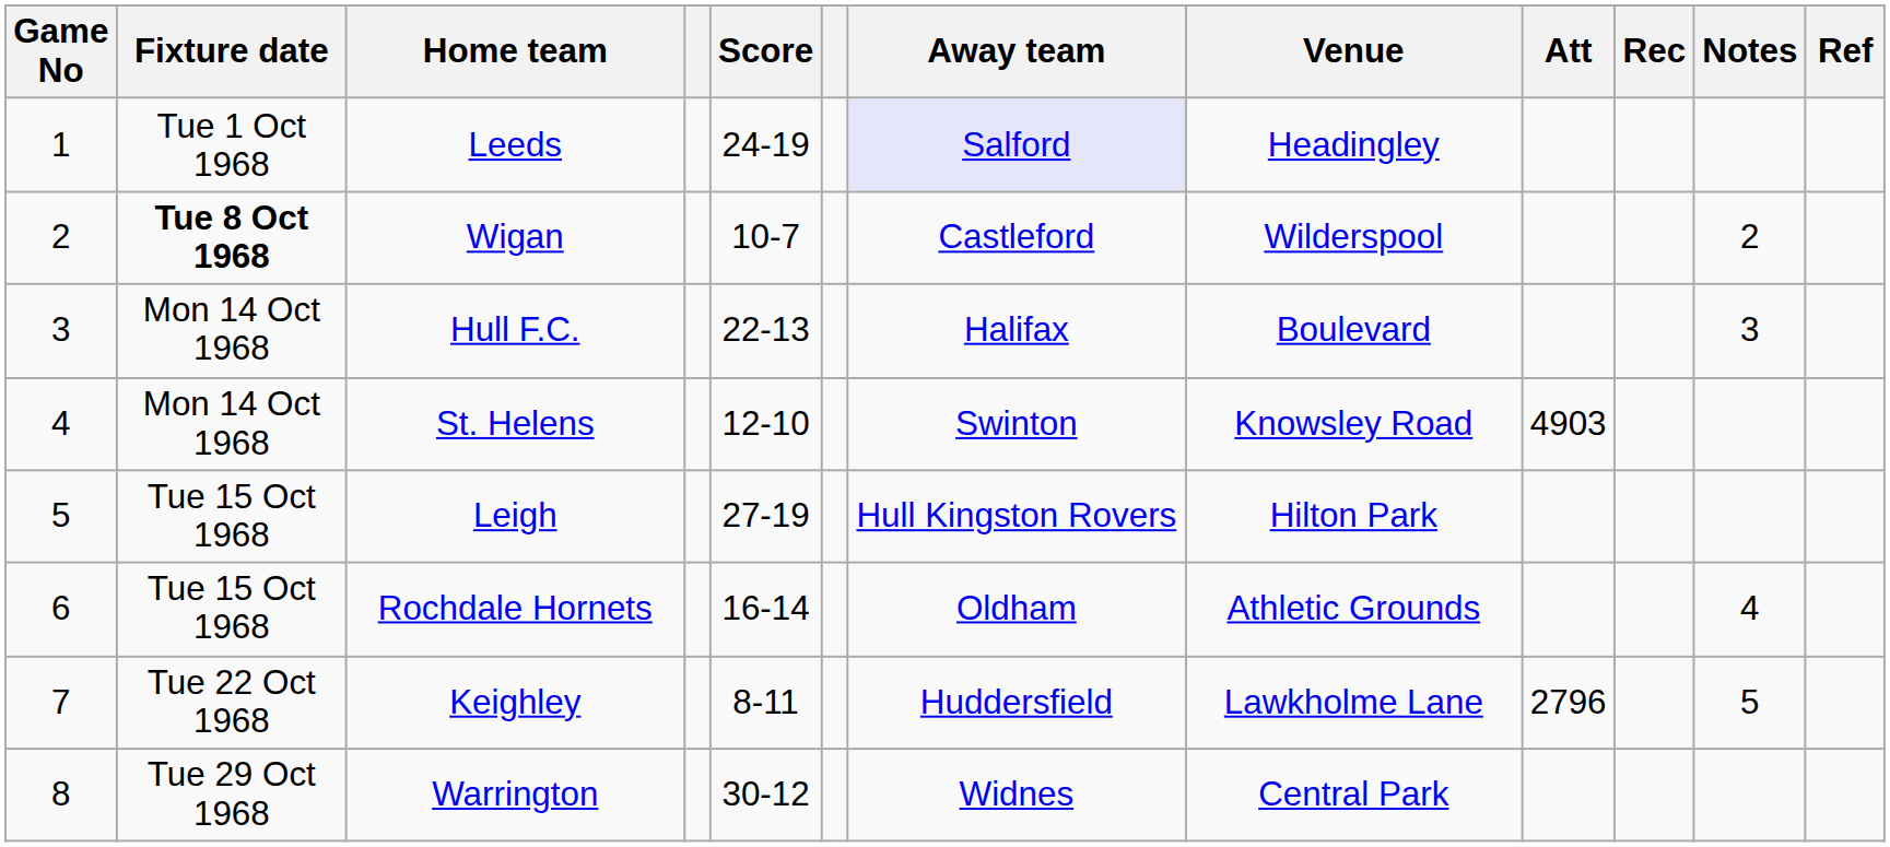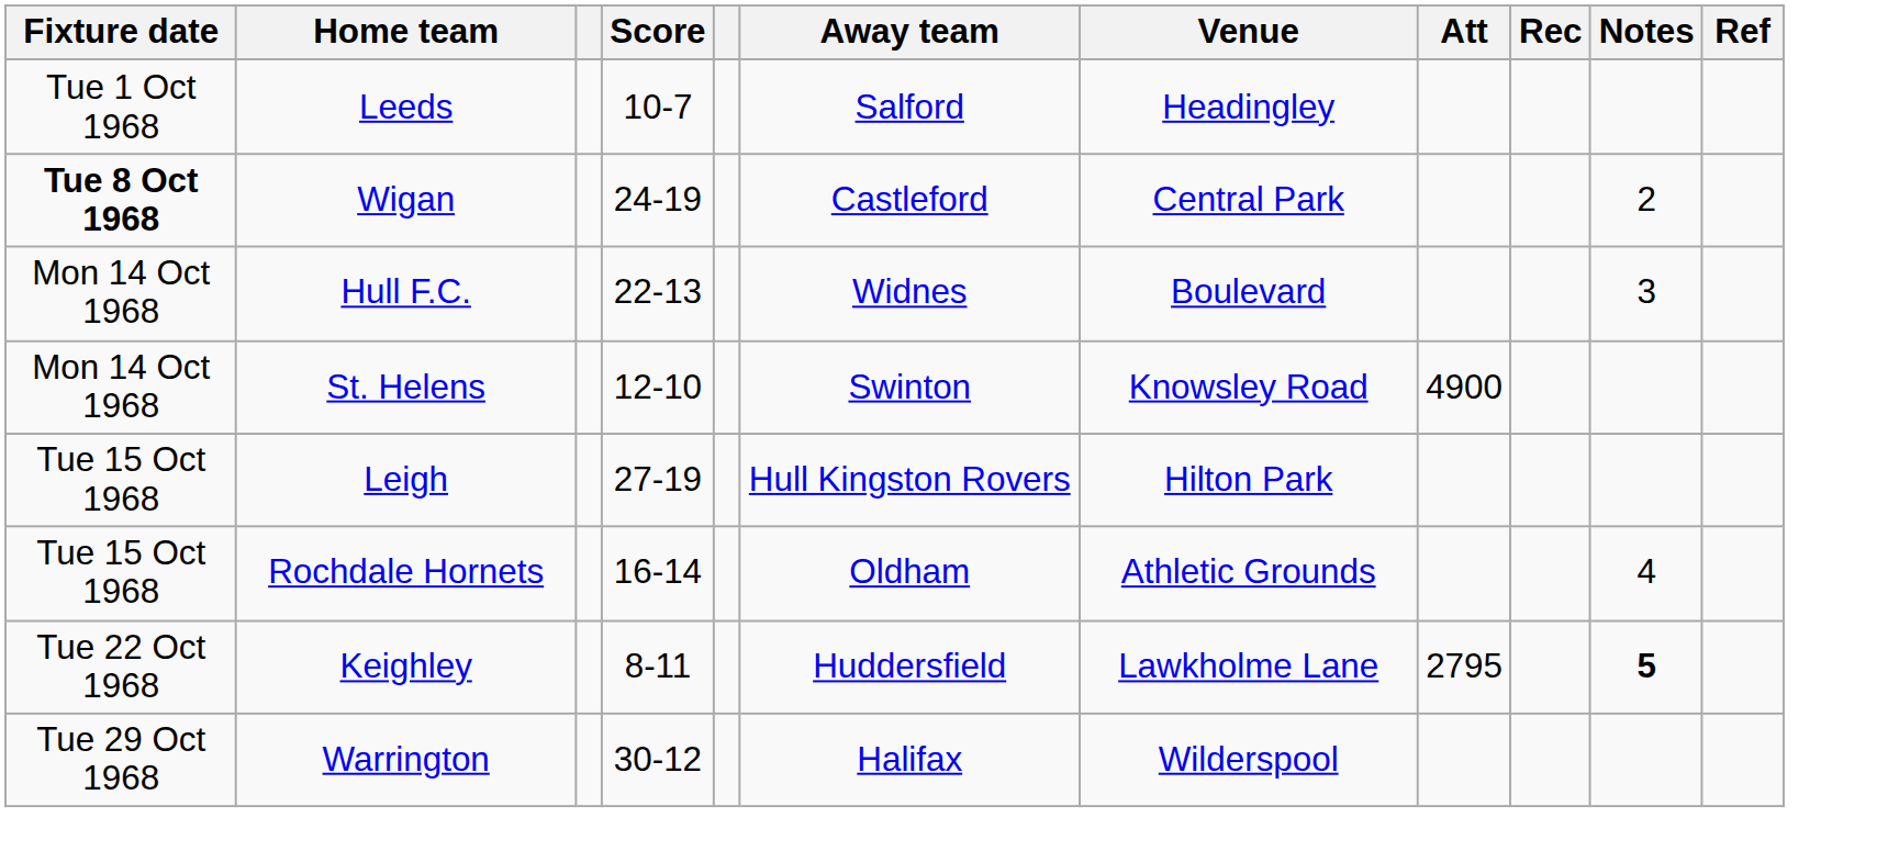 <table class="wikitable" style="text-align:center;">
 <tr>
-<th width=20 abbr="No">Game No</th>
 <th width=100 abbr="Date">Fixture date</th>
 <th width=150 abbr="Home team">Home team</th>
 <th width=5 abbr="space"></th>
 <th width=20 abbr="Score">Score</th>
 <th width=5 abbr="space"></th>
 <th width=150 abbr="Away team">Away team</th>
 <th width=150 abbr="Venue">Venue</th>
 <th width=30 abbr="Att">Att</th>
 <th width=30 abbr="Rec">Rec</th>
 <th width=20 abbr="Notes">Notes</th>
 <th width=30 abbr="Ref">Ref</th>
 </tr>
 <tr>
-<td>1</td>
 <td>Tue 1 Oct 1968</td>
 <td><a href='#'>Leeds</a></td>
 <td></td>
-<td>24-19</td>
+<td>10-7</td>
 <td></td>
-<td style="background: lavender;"><a href='#'>Salford</a></td>
+<td><a href='#'>Salford</a></td>
 <td><a href='#'>Headingley</a></td>
 <td></td>
 <td></td>
 <td></td>
 <td></td>
 </tr>
 <tr>
-<td>2</td>
 <td><strong>Tue 8 Oct 1968</strong></td>
 <td><a href='#'>Wigan</a></td>
 <td></td>
-<td>10-7</td>
+<td>24-19</td>
 <td></td>
 <td><a href='#'>Castleford</a></td>
-<td><a href='#'>Wilderspool</a></td>
+<td><a href='#'>Central Park</a></td>
 <td></td>
 <td></td>
 <td>2</td>
 <td></td>
 </tr>
 <tr>
-<td>3</td>
 <td>Mon 14 Oct 1968</td>
 <td><a href='#'>Hull F.C.</a></td>
 <td></td>
 <td>22-13</td>
 <td></td>
-<td><a href='#'>Halifax</a></td>
+<td><a href='#'>Widnes</a></td>
 <td><a href='#'>Boulevard</a></td>
 <td></td>
 <td></td>
 <td>3</td>
 <td></td>
 </tr>
 <tr>
-<td>4</td>
 <td>Mon 14 Oct 1968</td>
 <td><a href='#'>St. Helens</a></td>
 <td></td>
 <td>12-10</td>
 <td></td>
 <td><a href='#'>Swinton</a></td>
 <td><a href='#'>Knowsley Road</a></td>
-<td>4903</td>
+<td>4900</td>
 <td></td>
 <td></td>
 <td></td>
 </tr>
 <tr>
-<td>5</td>
 <td>Tue 15 Oct 1968</td>
 <td><a href='#'>Leigh</a></td>
 <td></td>
 <td>27-19</td>
 <td></td>
 <td><a href='#'>Hull Kingston Rovers</a></td>
 <td><a href='#'>Hilton Park</a></td>
 <td></td>
 <td></td>
 <td></td>
 <td></td>
 </tr>
 <tr>
-<td>6</td>
 <td>Tue 15 Oct 1968</td>
 <td><a href='#'>Rochdale Hornets</a></td>
 <td></td>
 <td>16-14</td>
 <td></td>
 <td><a href='#'>Oldham</a></td>
 <td><a href='#'>Athletic Grounds</a></td>
 <td></td>
 <td></td>
 <td>4</td>
 <td></td>
 </tr>
 <tr>
-<td>7</td>
 <td>Tue 22 Oct 1968</td>
 <td><a href='#'>Keighley</a></td>
 <td></td>
 <td>8-11</td>
 <td></td>
 <td><a href='#'>Huddersfield</a></td>
 <td><a href='#'>Lawkholme Lane</a></td>
-<td>2796</td>
+<td>2795</td>
 <td></td>
-<td>5</td>
+<td><strong>5</strong></td>
 <td></td>
 </tr>
 <tr>
-<td>8</td>
 <td>Tue 29 Oct 1968</td>
 <td><a href='#'>Warrington</a></td>
 <td></td>
 <td>30-12</td>
 <td></td>
-<td><a href='#'>Widnes</a></td>
-<td><a href='#'>Central Park</a></td>
+<td><a href='#'>Halifax</a></td>
+<td><a href='#'>Wilderspool</a></td>
 <td></td>
 <td></td>
 <td></td>
 <td></td>
 </tr>
 </table>
